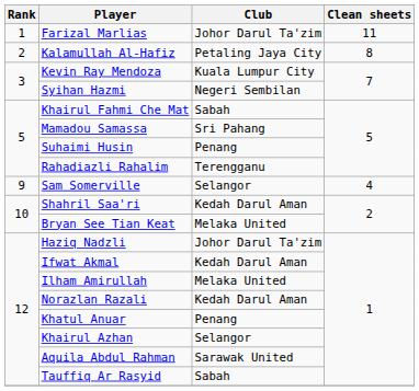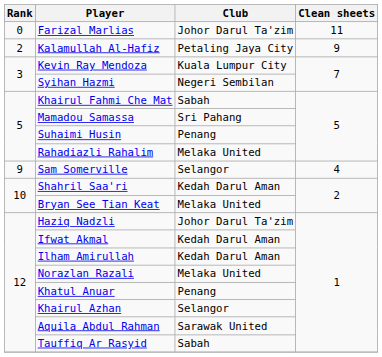 <table class="wikitable" style="text-align:center">
 <tr>
 <th>Rank</th>
 <th>Player</th>
 <th>Club</th>
 <th>Clean sheets</th>
 </tr>
 <tr>
-<td>1</td>
+<td>0</td>
 <td style="text-align:left;"> <a href='#'>Farizal Marlias</a></td>
 <td style="text-align:left;">Johor Darul Ta'zim</td>
 <td>11</td>
 </tr>
 <tr>
 <td>2</td>
 <td style="text-align:left;"> <a href='#'>Kalamullah Al-Hafiz</a></td>
 <td style="text-align:left;">Petaling Jaya City</td>
-<td>8</td>
+<td>9</td>
 </tr>
 <tr>
 <td rowspan=2>3</td>
 <td style="text-align:left;"> <a href='#'>Kevin Ray Mendoza</a></td>
 <td style="text-align:left;">Kuala Lumpur City</td>
 <td rowspan=2>7</td>
 </tr>
 <tr>
 <td style="text-align:left;"> <a href='#'>Syihan Hazmi</a></td>
 <td style="text-align:left;">Negeri Sembilan</td>
 </tr>
 <tr>
 <td rowspan=4>5</td>
 <td style="text-align:left;"> <a href='#'>Khairul Fahmi Che Mat</a></td>
 <td style="text-align:left;">Sabah</td>
 <td rowspan=4>5</td>
 </tr>
 <tr>
 <td style="text-align:left;"> <a href='#'>Mamadou Samassa</a></td>
 <td style="text-align:left;">Sri Pahang</td>
 </tr>
 <tr>
 <td style="text-align:left;"> <a href='#'>Suhaimi Husin</a></td>
 <td style="text-align:left;">Penang</td>
 </tr>
 <tr>
 <td style="text-align:left;"> <a href='#'>Rahadiazli Rahalim</a></td>
-<td style="text-align:left;">Terengganu</td>
+<td style="text-align:left;">Melaka United</td>
 </tr>
 <tr>
 <td>9</td>
 <td style="text-align:left;"> <a href='#'>Sam Somerville</a></td>
 <td style="text-align:left;">Selangor</td>
 <td>4</td>
 </tr>
 <tr>
 <td rowspan=2>10</td>
 <td style="text-align:left;"> <a href='#'>Shahril Saa'ri</a></td>
 <td style="text-align:left;">Kedah Darul Aman</td>
 <td rowspan=2>2</td>
 </tr>
 <tr>
 <td style="text-align:left;"> <a href='#'>Bryan See Tian Keat</a></td>
 <td style="text-align:left;">Melaka United</td>
 </tr>
 <tr>
 <td rowspan=8>12</td>
 <td style="text-align:left;"> <a href='#'>Haziq Nadzli</a></td>
 <td style="text-align:left;">Johor Darul Ta'zim</td>
 <td rowspan=8>1</td>
 </tr>
 <tr>
 <td style="text-align:left;"> <a href='#'>Ifwat Akmal</a></td>
 <td style="text-align:left;">Kedah Darul Aman</td>
 </tr>
 <tr>
 <td style="text-align:left;"> <a href='#'>Ilham Amirullah</a></td>
-<td style="text-align:left;">Melaka United</td>
+<td style="text-align:left;">Kedah Darul Aman</td>
 </tr>
 <tr>
 <td style="text-align:left;"> <a href='#'>Norazlan Razali</a></td>
-<td style="text-align:left;">Kedah Darul Aman</td>
+<td style="text-align:left;">Melaka United</td>
 </tr>
 <tr>
 <td style="text-align:left;"> <a href='#'>Khatul Anuar</a></td>
 <td style="text-align:left;">Penang</td>
 </tr>
 <tr>
 <td style="text-align:left;"> <a href='#'>Khairul Azhan</a></td>
 <td style="text-align:left;">Selangor</td>
 </tr>
 <tr>
 <td style="text-align:left;"> <a href='#'>Aquila Abdul Rahman</a></td>
 <td style="text-align:left;">Sarawak United</td>
 </tr>
 <tr>
 <td style="text-align:left;"> <a href='#'>Tauffiq Ar Rasyid</a></td>
 <td style="text-align:left;">Sabah</td>
 </tr>
 <tr>
 </tr>
 </table>
